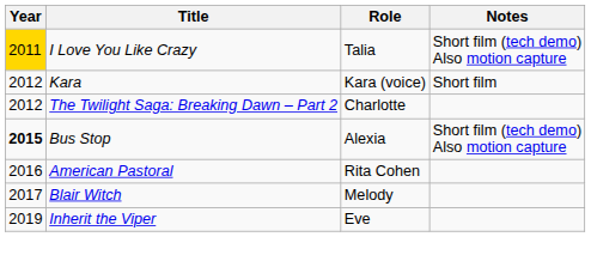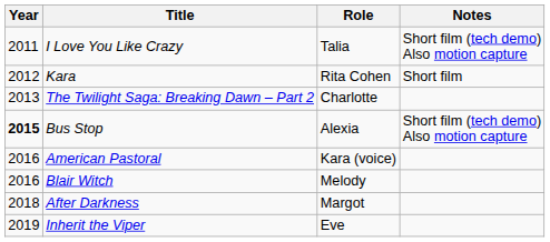 <table class="wikitable sortable">
 <tr>
 <th>Year</th>
 <th>Title</th>
 <th>Role</th>
 <th class="unsortable">Notes</th>
 </tr>
 <tr>
-<td style="background: gold;">2011</td>
+<td>2011</td>
 <td><em>I Love You Like Crazy</em></td>
 <td>Talia</td>
 <td>Short film (<a href='#'>tech demo</a>)<br>Also <a href='#'>motion capture</a></td>
 </tr>
 <tr>
 <td>2012</td>
 <td><em>Kara</em></td>
-<td>Kara (voice)</td>
+<td>Rita Cohen</td>
 <td>Short film</td>
 </tr>
 <tr>
-<td>2012</td>
+<td>2013</td>
 <td><em><a href='#'>The Twilight Saga: Breaking Dawn – Part 2</a></em></td>
 <td>Charlotte</td>
 <td></td>
 </tr>
 <tr>
 <td><strong>2015</strong></td>
 <td><em>Bus Stop</em></td>
 <td>Alexia</td>
 <td>Short film (<a href='#'>tech demo</a>)<br>Also <a href='#'>motion capture</a></td>
 </tr>
 <tr>
 <td>2016</td>
 <td><em><a href='#'>American Pastoral</a></em></td>
-<td>Rita Cohen</td>
+<td>Kara (voice)</td>
 <td></td>
 </tr>
 <tr>
-<td>2017</td>
+<td>2016</td>
 <td><em><a href='#'>Blair Witch</a></em></td>
 <td>Melody</td>
+<td></td>
+</tr>
+<tr>
+<td>2018</td>
+<td><em><a href='#'>After Darkness</a></em></td>
+<td>Margot</td>
 <td></td>
 </tr>
 <tr>
 <td>2019</td>
 <td><em><a href='#'>Inherit the Viper</a></em></td>
 <td>Eve</td>
 <td></td>
 </tr>
 </table>
